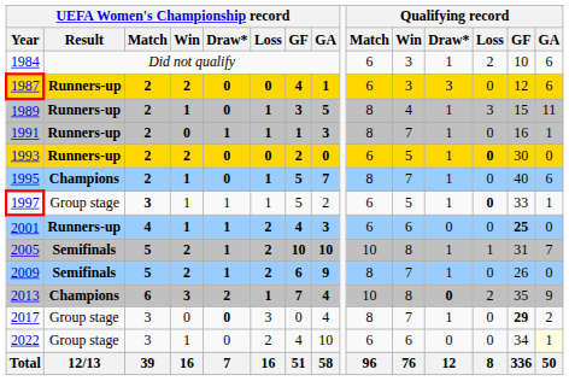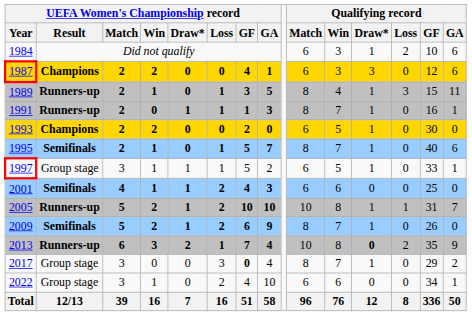 <table class="wikitable" style="text-align: center;">
 <tr>
 <th colspan=8><a href='#'>UEFA Women's Championship</a> record</th>
 <td rowspan=16></td>
 <th colspan=6>Qualifying record</th>
 </tr>
 <tr>
 <th>Year</th>
 <th>Result</th>
 <th>Match</th>
 <th>Win</th>
 <th>Draw*</th>
 <th>Loss</th>
 <th>GF</th>
 <th>GA</th>
 <th>Match</th>
 <th>Win</th>
 <th>Draw*</th>
 <th>Loss</th>
 <th>GF</th>
 <th>GA</th>
 </tr>
 <tr>
 <td><a href='#'>1984</a></td>
 <td colspan=7><em>Did not qualify</em></td>
 <td>6</td>
 <td>3</td>
 <td>1</td>
 <td>2</td>
 <td>10</td>
 <td>6</td>
 </tr>
 <tr style="background:gold;">
 <td style="border: 3px solid red"> <a href='#'>1987</a></td>
-<td><strong>Runners-up</strong></td>
+<td><strong>Champions</strong></td>
 <td><strong>2</strong></td>
 <td><strong>2</strong></td>
 <td><strong>0</strong></td>
 <td><strong>0</strong></td>
 <td><strong>4</strong></td>
 <td><strong>1</strong></td>
 <td>6</td>
 <td>3</td>
 <td>3</td>
 <td>0</td>
 <td>12</td>
 <td>6</td>
 </tr>
 <tr style="background:silver;">
 <td> <a href='#'>1989</a></td>
 <td><strong>Runners-up</strong></td>
 <td><strong>2</strong></td>
 <td><strong>1</strong></td>
 <td><strong>0</strong></td>
 <td><strong>1</strong></td>
 <td><strong>3</strong></td>
 <td><strong>5</strong></td>
 <td>8</td>
 <td>4</td>
 <td>1</td>
 <td>3</td>
 <td>15</td>
 <td>11</td>
 </tr>
 <tr style="background:silver;">
 <td> <a href='#'>1991</a></td>
 <td><strong>Runners-up</strong></td>
 <td><strong>2</strong></td>
 <td><strong>0</strong></td>
 <td><strong>1</strong></td>
 <td><strong>1</strong></td>
 <td><strong>1</strong></td>
 <td><strong>3</strong></td>
 <td>8</td>
 <td>7</td>
 <td>1</td>
 <td>0</td>
 <td>16</td>
 <td>1</td>
 </tr>
 <tr style="background:gold;">
 <td> <a href='#'>1993</a></td>
-<td><strong>Runners-up</strong></td>
+<td><strong>Champions</strong></td>
 <td><strong>2</strong></td>
 <td><strong>2</strong></td>
 <td><strong>0</strong></td>
 <td><strong>0</strong></td>
 <td><strong>2</strong></td>
 <td><strong>0</strong></td>
 <td>6</td>
 <td>5</td>
 <td>1</td>
-<td><strong>0</strong></td>
+<td>0</td>
 <td>30</td>
 <td>0</td>
 </tr>
 <tr style="background:#9acdff">
 <td>    <a href='#'>1995</a></td>
-<td><strong>Champions</strong></td>
+<td><strong>Semifinals</strong></td>
 <td><strong>2</strong></td>
 <td><strong>1</strong></td>
 <td><strong>0</strong></td>
 <td><strong>1</strong></td>
 <td><strong>5</strong></td>
 <td><strong>7</strong></td>
 <td>8</td>
 <td>7</td>
 <td>1</td>
 <td>0</td>
 <td>40</td>
 <td>6</td>
 </tr>
 <tr>
 <td style="border: 3px solid red"> <a href='#'>1997</a></td>
 <td>Group stage</td>
-<td><strong>3</strong></td>
+<td>3</td>
 <td>1</td>
 <td>1</td>
 <td>1</td>
 <td>5</td>
 <td>2</td>
 <td>6</td>
 <td>5</td>
 <td>1</td>
-<td><strong>0</strong></td>
+<td>0</td>
 <td>33</td>
 <td>1</td>
 </tr>
 <tr style="background:#9acdff">
 <td> <a href='#'>2001</a></td>
-<td><strong>Runners-up</strong></td>
+<td><strong>Semifinals</strong></td>
 <td><strong>4</strong></td>
 <td><strong>1</strong></td>
 <td><strong>1</strong></td>
 <td><strong>2</strong></td>
 <td><strong>4</strong></td>
 <td><strong>3</strong></td>
 <td>6</td>
 <td>6</td>
 <td>0</td>
 <td>0</td>
-<td><strong>25</strong></td>
+<td>25</td>
 <td>0</td>
 </tr>
 <tr style="background:silver;">
 <td> <a href='#'>2005</a></td>
-<td><strong>Semifinals</strong></td>
+<td><strong>Runners-up</strong></td>
 <td><strong>5</strong></td>
 <td><strong>2</strong></td>
 <td><strong>1</strong></td>
 <td><strong>2</strong></td>
 <td><strong>10</strong></td>
 <td><strong>10</strong></td>
 <td>10</td>
 <td>8</td>
 <td>1</td>
 <td>1</td>
 <td>31</td>
 <td>7</td>
 </tr>
 <tr style="background:#9acdff">
 <td> <a href='#'>2009</a></td>
 <td><strong>Semifinals</strong></td>
 <td><strong>5</strong></td>
 <td><strong>2</strong></td>
 <td><strong>1</strong></td>
 <td><strong>2</strong></td>
 <td><strong>6</strong></td>
 <td><strong>9</strong></td>
 <td>8</td>
 <td>7</td>
 <td>1</td>
 <td>0</td>
 <td>26</td>
 <td>0</td>
 </tr>
 <tr style="background:silver;">
 <td> <a href='#'>2013</a></td>
-<td><strong>Champions</strong></td>
+<td><strong>Runners-up</strong></td>
 <td><strong>6</strong></td>
 <td><strong>3</strong></td>
 <td><strong>2</strong></td>
 <td><strong>1</strong></td>
 <td><strong>7</strong></td>
 <td><strong>4</strong></td>
 <td>10</td>
 <td>8</td>
 <td><strong>0</strong></td>
 <td>2</td>
 <td>35</td>
 <td>9</td>
 </tr>
 <tr>
 <td> <a href='#'>2017</a></td>
 <td>Group stage</td>
 <td>3</td>
 <td>0</td>
+<td>0</td>
+<td>3</td>
 <td><strong>0</strong></td>
-<td>3</td>
-<td>0</td>
 <td>4</td>
 <td>8</td>
 <td>7</td>
 <td>1</td>
 <td>0</td>
-<td><strong>29</strong></td>
+<td>29</td>
 <td>2</td>
 </tr>
 <tr>
 <td> <a href='#'>2022</a></td>
 <td>Group stage</td>
 <td>3</td>
 <td>1</td>
 <td>0</td>
 <td>2</td>
 <td>4</td>
 <td>10</td>
 <td>6</td>
 <td>6</td>
 <td>0</td>
 <td>0</td>
 <td>34</td>
-<td style="background: lightyellow;">1</td>
+<td>1</td>
 </tr>
 <tr>
 <th>Total</th>
 <th>12/13</th>
 <th>39</th>
 <th>16</th>
 <th>7</th>
 <th>16</th>
 <th>51</th>
 <th>58</th>
 <th>96</th>
 <th>76</th>
 <th>12</th>
 <th>8</th>
 <th>336</th>
 <th>50</th>
 </tr>
 </table>
